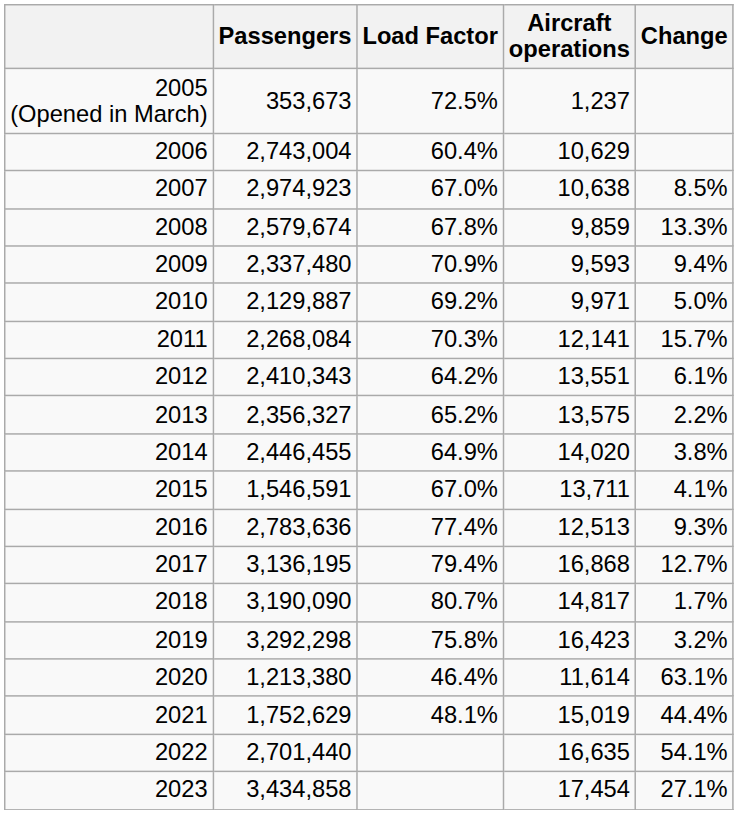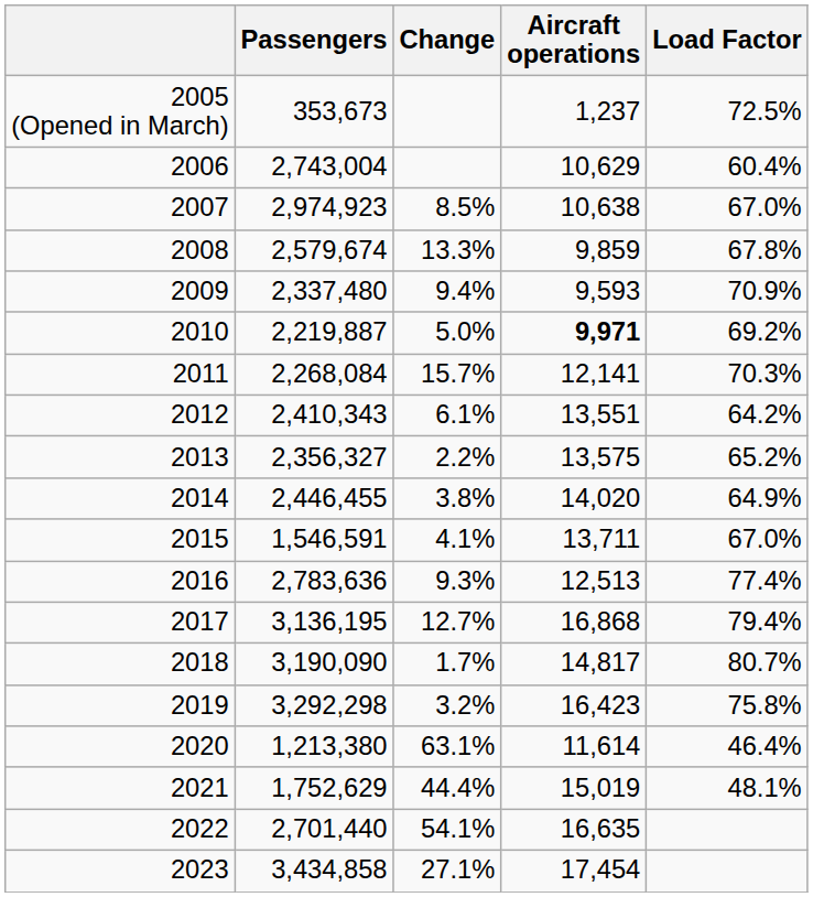 <table class="wikitable" style="text-align:right;">
 <tr>
 <th></th>
 <th>Passengers</th>
+<th>Change</th>
+<th>Aircraft<br>operations</th>
 <th>Load Factor</th>
-<th>Aircraft<br>operations</th>
-<th>Change</th>
 </tr>
 <tr>
 <td>2005<br>(Opened in March)</td>
 <td>353,673</td>
+<td></td>
+<td>1,237</td>
 <td>72.5%</td>
-<td>1,237</td>
-<td></td>
 </tr>
 <tr>
 <td>2006</td>
 <td>2,743,004</td>
+<td></td>
+<td>10,629</td>
 <td>60.4%</td>
-<td>10,629</td>
-<td></td>
 </tr>
 <tr>
 <td>2007</td>
 <td>2,974,923</td>
+<td> 8.5%</td>
+<td>10,638</td>
 <td>67.0%</td>
-<td>10,638</td>
-<td> 8.5%</td>
 </tr>
 <tr>
 <td>2008</td>
 <td>2,579,674</td>
+<td> 13.3%</td>
+<td>9,859</td>
 <td>67.8%</td>
-<td>9,859</td>
-<td> 13.3%</td>
 </tr>
 <tr>
 <td>2009</td>
 <td>2,337,480</td>
+<td> 9.4%</td>
+<td>9,593</td>
 <td>70.9%</td>
-<td>9,593</td>
-<td> 9.4%</td>
 </tr>
 <tr>
 <td>2010</td>
-<td>2,129,887</td>
+<td>2,219,887</td>
+<td> 5.0%</td>
+<td><strong>9,971</strong></td>
 <td>69.2%</td>
-<td>9,971</td>
-<td> 5.0%</td>
 </tr>
 <tr>
 <td>2011</td>
 <td>2,268,084</td>
+<td> 15.7%</td>
+<td>12,141</td>
 <td>70.3%</td>
-<td>12,141</td>
-<td> 15.7%</td>
 </tr>
 <tr>
 <td>2012</td>
 <td>2,410,343</td>
+<td> 6.1%</td>
+<td>13,551</td>
 <td>64.2%</td>
-<td>13,551</td>
-<td> 6.1%</td>
 </tr>
 <tr>
 <td>2013</td>
 <td>2,356,327</td>
+<td> 2.2%</td>
+<td>13,575</td>
 <td>65.2%</td>
-<td>13,575</td>
-<td> 2.2%</td>
 </tr>
 <tr>
 <td>2014</td>
 <td>2,446,455</td>
+<td> 3.8%</td>
+<td>14,020</td>
 <td>64.9%</td>
-<td>14,020</td>
-<td> 3.8%</td>
 </tr>
 <tr>
 <td>2015</td>
 <td>1,546,591</td>
+<td> 4.1%</td>
+<td>13,711</td>
 <td>67.0%</td>
-<td>13,711</td>
-<td> 4.1%</td>
 </tr>
 <tr>
 <td>2016</td>
 <td>2,783,636</td>
+<td> 9.3%</td>
+<td>12,513</td>
 <td>77.4%</td>
-<td>12,513</td>
-<td> 9.3%</td>
 </tr>
 <tr>
 <td>2017</td>
 <td>3,136,195</td>
+<td> 12.7%</td>
+<td>16,868</td>
 <td>79.4%</td>
-<td>16,868</td>
-<td> 12.7%</td>
 </tr>
 <tr>
 <td>2018</td>
 <td>3,190,090</td>
+<td> 1.7%</td>
+<td>14,817</td>
 <td>80.7%</td>
-<td>14,817</td>
-<td> 1.7%</td>
 </tr>
 <tr>
 <td>2019</td>
 <td>3,292,298</td>
+<td> 3.2%</td>
+<td>16,423</td>
 <td>75.8%</td>
-<td>16,423</td>
-<td> 3.2%</td>
 </tr>
 <tr>
 <td>2020</td>
 <td>1,213,380</td>
+<td> 63.1%</td>
+<td>11,614</td>
 <td>46.4%</td>
-<td>11,614</td>
-<td> 63.1%</td>
 </tr>
 <tr>
 <td>2021</td>
 <td>1,752,629</td>
+<td> 44.4%</td>
+<td>15,019</td>
 <td>48.1%</td>
-<td>15,019</td>
-<td> 44.4%</td>
 </tr>
 <tr>
 <td>2022</td>
 <td>2,701,440</td>
+<td> 54.1%</td>
+<td>16,635</td>
 <td></td>
-<td>16,635</td>
-<td> 54.1%</td>
 </tr>
 <tr>
 <td>2023</td>
 <td>3,434,858</td>
+<td> 27.1%</td>
+<td>17,454</td>
 <td></td>
-<td>17,454</td>
-<td> 27.1%</td>
 </tr>
 </table>
